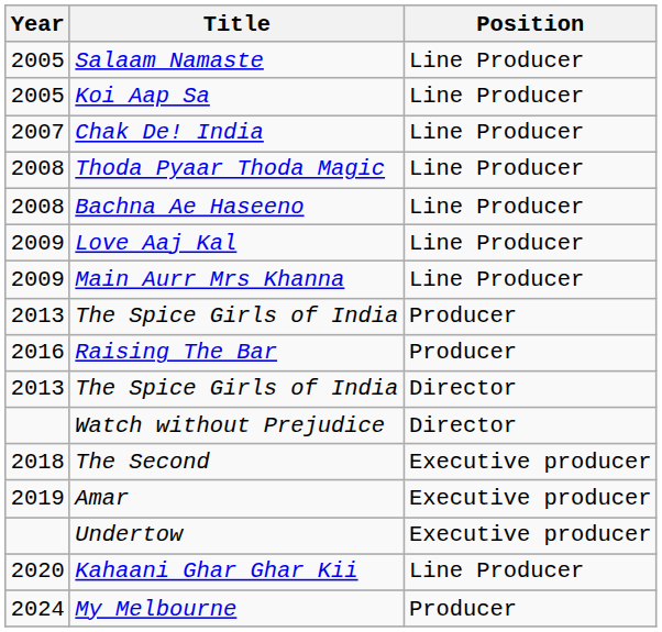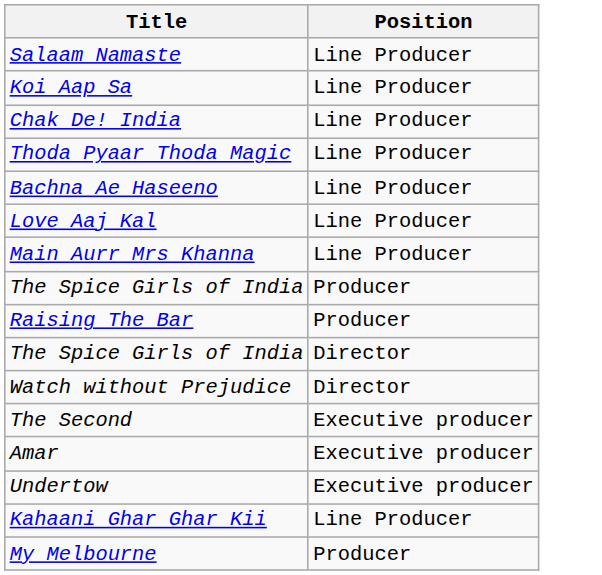 <table class="wikitable">
 <tr>
-<th>Year</th>
 <th>Title</th>
 <th>Position</th>
 </tr>
 <tr>
-<td>2005</td>
 <td><em><a href='#'>Salaam Namaste</a></em></td>
 <td>Line Producer</td>
 </tr>
 <tr>
-<td>2005</td>
 <td><em><a href='#'>Koi Aap Sa</a></em></td>
 <td>Line Producer</td>
 </tr>
 <tr>
-<td>2007</td>
 <td><em><a href='#'>Chak De! India</a></em></td>
 <td>Line Producer</td>
 </tr>
 <tr>
-<td>2008</td>
 <td><em><a href='#'>Thoda Pyaar Thoda Magic</a></em></td>
 <td>Line Producer</td>
 </tr>
 <tr>
-<td>2008</td>
 <td><em><a href='#'>Bachna Ae Haseeno</a></em></td>
 <td>Line Producer</td>
 </tr>
 <tr>
-<td>2009</td>
 <td><em><a href='#'>Love Aaj Kal</a></em></td>
 <td>Line Producer</td>
 </tr>
 <tr>
-<td>2009</td>
 <td><em><a href='#'>Main Aurr Mrs Khanna</a></em></td>
 <td>Line Producer</td>
 </tr>
 <tr>
-<td>2013</td>
 <td><em>The Spice Girls of India</em></td>
 <td>Producer</td>
 </tr>
 <tr>
-<td>2016</td>
 <td><em><a href='#'>Raising The Bar</a></em></td>
 <td>Producer</td>
 </tr>
 <tr>
-<td>2013</td>
 <td><em>The Spice Girls of India</em></td>
 <td>Director</td>
 </tr>
 <tr>
-<td></td>
 <td><em>Watch without Prejudice</em></td>
 <td>Director</td>
 </tr>
 <tr>
-<td>2018</td>
 <td><em>The Second</em></td>
 <td>Executive producer</td>
 </tr>
 <tr>
-<td>2019</td>
 <td><em>Amar</em></td>
 <td>Executive producer</td>
 </tr>
 <tr>
-<td></td>
 <td><em>Undertow</em></td>
 <td>Executive producer</td>
 </tr>
 <tr>
-<td>2020</td>
 <td><em><a href='#'>Kahaani Ghar Ghar Kii</a></em></td>
 <td>Line Producer</td>
 </tr>
 <tr>
-<td>2024</td>
 <td><em><a href='#'>My Melbourne</a></em></td>
 <td>Producer</td>
 </tr>
 </table>
